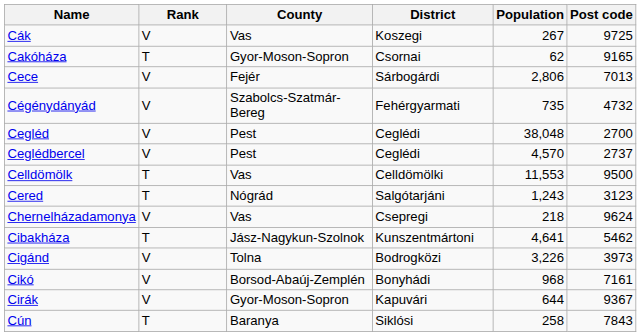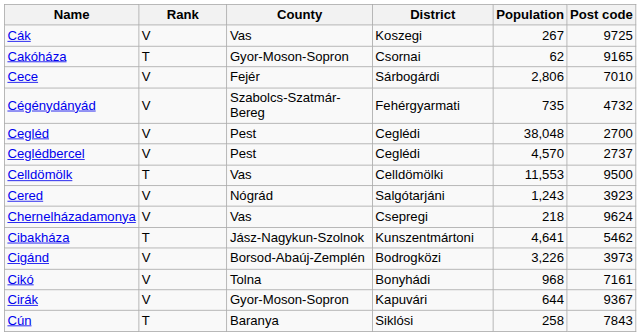 <table class=wikitable>
 <tr>
 <th width=150>Name</th>
 <th width=100>Rank</th>
 <th width=170>County</th>
 <th width=140>District</th>
 <th>Population</th>
 <th>Post code</th>
 </tr>
 <tr>
 <td><a href='#'>Cák</a></td>
 <td>V</td>
 <td>Vas</td>
 <td>Koszegi</td>
 <td align=right>267</td>
 <td align=right>9725</td>
 </tr>
 <tr>
 <td><a href='#'>Cakóháza</a></td>
 <td>T</td>
 <td>Gyor-Moson-Sopron</td>
 <td>Csornai</td>
 <td align=right>62</td>
 <td align=right>9165</td>
 </tr>
 <tr>
 <td><a href='#'>Cece</a></td>
 <td>V</td>
 <td>Fejér</td>
 <td>Sárbogárdi</td>
 <td align=right>2,806</td>
-<td align=right>7013</td>
+<td align=right>7010</td>
 </tr>
 <tr>
 <td><a href='#'>Cégénydányád</a></td>
 <td>V</td>
 <td>Szabolcs-Szatmár-Bereg</td>
 <td>Fehérgyarmati</td>
 <td align=right>735</td>
 <td align=right>4732</td>
 </tr>
 <tr>
 <td><a href='#'>Cegléd</a></td>
 <td>V</td>
 <td>Pest</td>
 <td>Ceglédi</td>
 <td align=right>38,048</td>
 <td align=right>2700</td>
 </tr>
 <tr>
 <td><a href='#'>Ceglédbercel</a></td>
 <td>V</td>
 <td>Pest</td>
 <td>Ceglédi</td>
 <td align=right>4,570</td>
 <td align=right>2737</td>
 </tr>
 <tr>
 <td><a href='#'>Celldömölk</a></td>
 <td>T</td>
 <td>Vas</td>
 <td>Celldömölki</td>
 <td align=right>11,553</td>
 <td align=right>9500</td>
 </tr>
 <tr>
 <td><a href='#'>Cered</a></td>
-<td>T</td>
+<td>V</td>
 <td>Nógrád</td>
 <td>Salgótarjáni</td>
 <td align=right>1,243</td>
-<td align=right>3123</td>
+<td align=right>3923</td>
 </tr>
 <tr>
 <td><a href='#'>Chernelházadamonya</a></td>
 <td>V</td>
 <td>Vas</td>
 <td>Csepregi</td>
 <td align=right>218</td>
 <td align=right>9624</td>
 </tr>
 <tr>
 <td><a href='#'>Cibakháza</a></td>
 <td>T</td>
 <td>Jász-Nagykun-Szolnok</td>
 <td>Kunszentmártoni</td>
 <td align=right>4,641</td>
 <td align=right>5462</td>
 </tr>
 <tr>
 <td><a href='#'>Cigánd</a></td>
 <td>V</td>
-<td>Tolna</td>
+<td>Borsod-Abaúj-Zemplén</td>
 <td>Bodrogközi</td>
 <td align=right>3,226</td>
 <td align=right>3973</td>
 </tr>
 <tr>
 <td><a href='#'>Cikó</a></td>
 <td>V</td>
-<td>Borsod-Abaúj-Zemplén</td>
+<td>Tolna</td>
 <td>Bonyhádi</td>
 <td align=right>968</td>
 <td align=right>7161</td>
 </tr>
 <tr>
 <td><a href='#'>Cirák</a></td>
 <td>V</td>
 <td>Gyor-Moson-Sopron</td>
 <td>Kapuvári</td>
 <td align=right>644</td>
 <td align=right>9367</td>
 </tr>
 <tr>
 <td><a href='#'>Cún</a></td>
 <td>T</td>
 <td>Baranya</td>
 <td>Siklósi</td>
 <td align=right>258</td>
 <td align=right>7843</td>
 </tr>
 </table>
